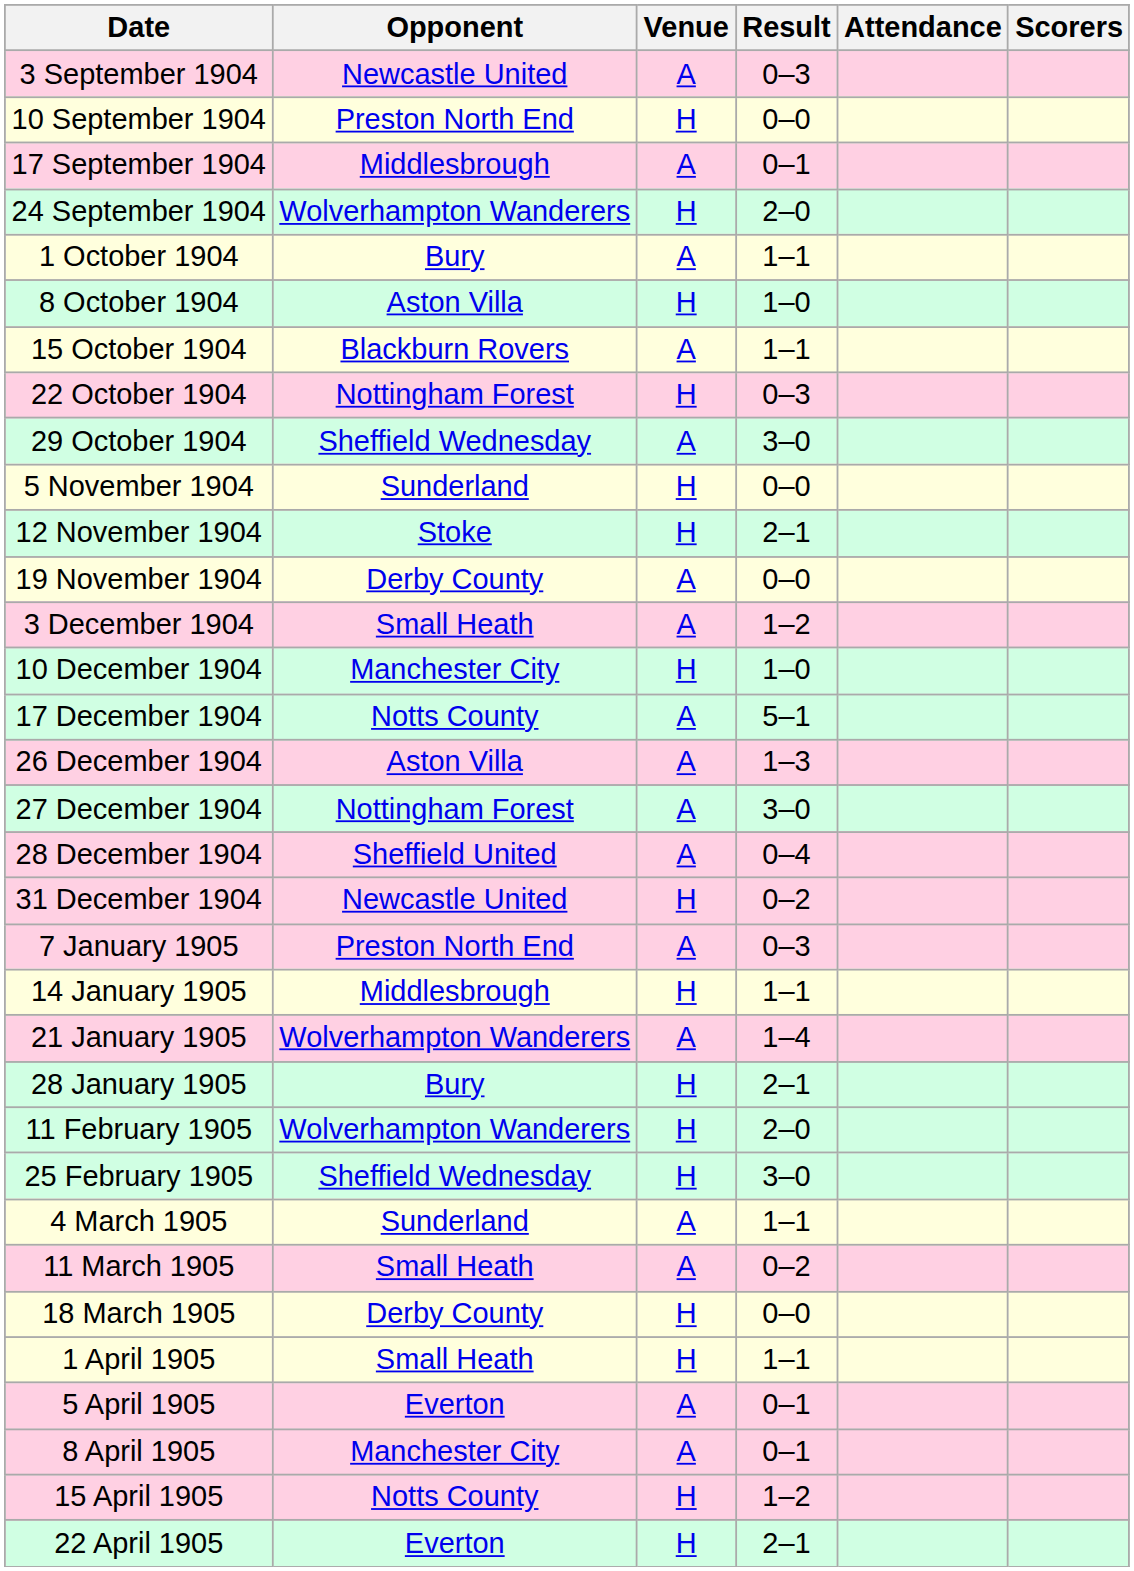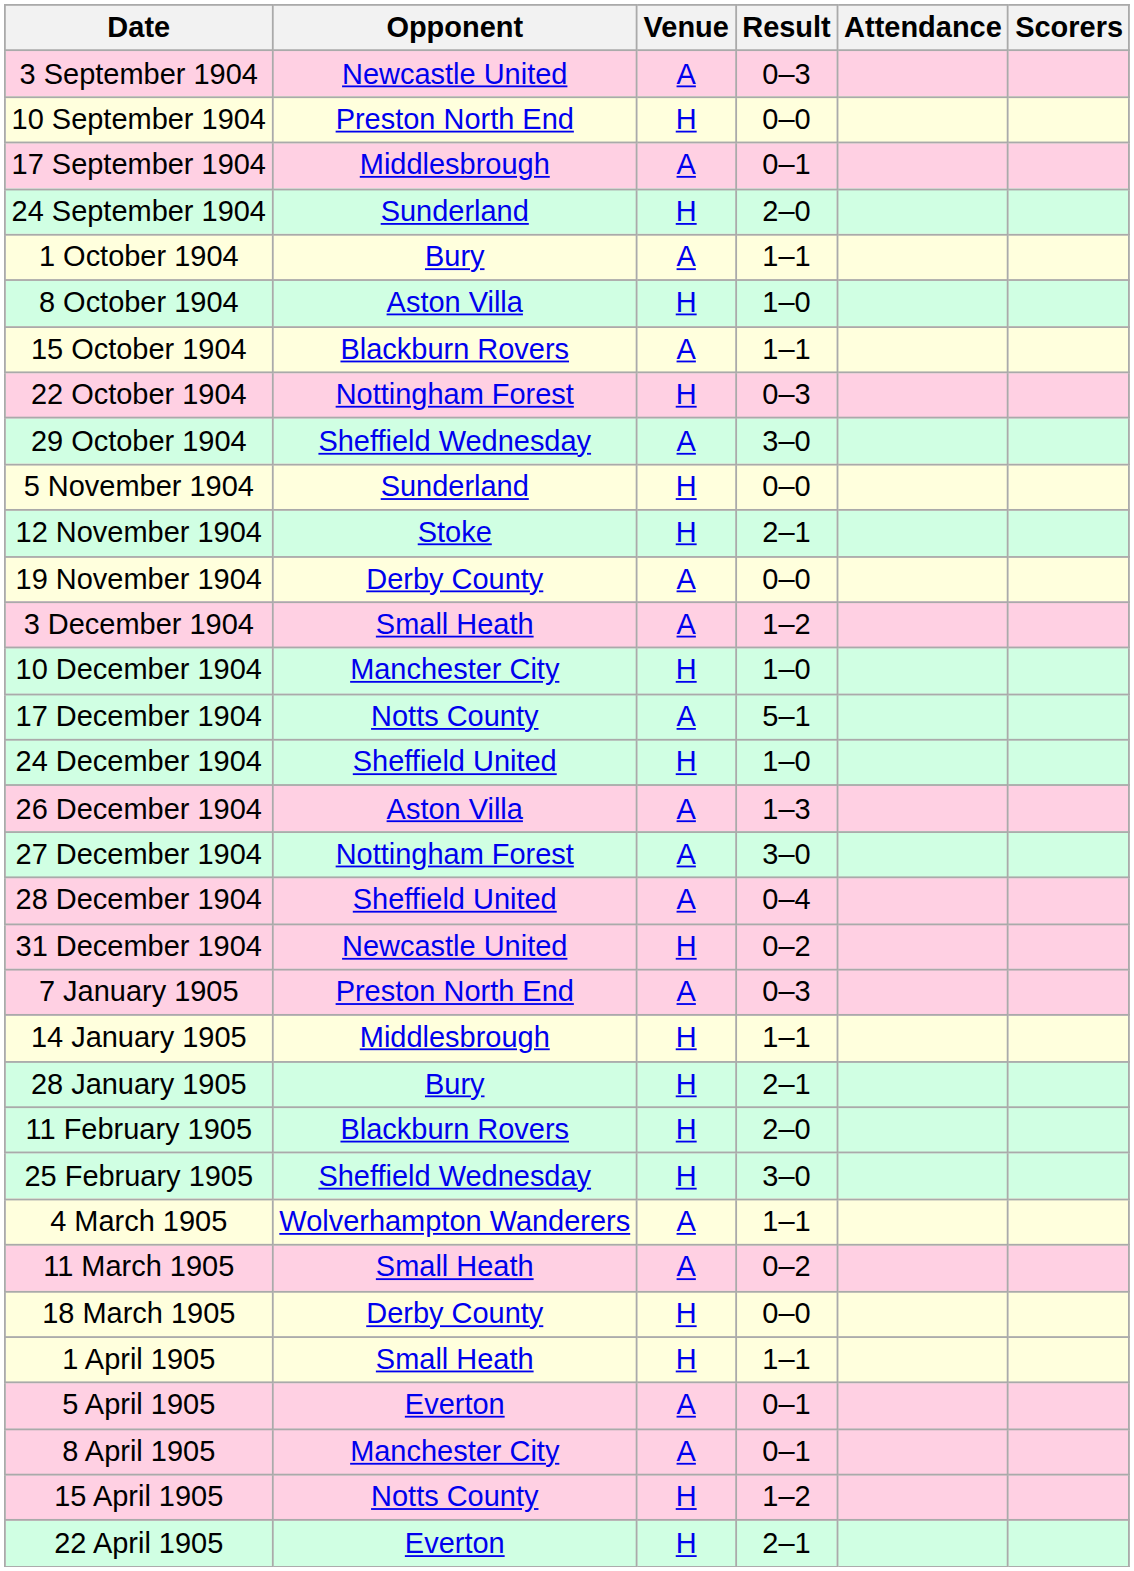 <table class="wikitable sortable" style="text-align:center;">
 <tr>
 <th>Date</th>
 <th>Opponent</th>
 <th>Venue</th>
 <th>Result</th>
 <th>Attendance</th>
 <th>Scorers</th>
 </tr>
 <tr style="background:#ffd0e3;">
 <td>3 September 1904</td>
 <td><a href='#'>Newcastle United</a></td>
 <td><a href='#'>A</a></td>
 <td>0–3</td>
 <td></td>
 <td></td>
 </tr>
 <tr style="background:#ffffdd;">
 <td>10 September 1904</td>
 <td><a href='#'>Preston North End</a></td>
 <td><a href='#'>H</a></td>
 <td>0–0</td>
 <td></td>
 <td></td>
 </tr>
 <tr style="background:#ffd0e3;">
 <td>17 September 1904</td>
 <td><a href='#'>Middlesbrough</a></td>
 <td><a href='#'>A</a></td>
 <td>0–1</td>
 <td></td>
 <td></td>
 </tr>
 <tr style="background:#d0ffe3;">
 <td>24 September 1904</td>
-<td><a href='#'>Wolverhampton Wanderers</a></td>
+<td><a href='#'>Sunderland</a></td>
 <td><a href='#'>H</a></td>
 <td>2–0</td>
 <td></td>
 <td></td>
 </tr>
 <tr style="background:#ffffdd;">
 <td>1 October 1904</td>
 <td><a href='#'>Bury</a></td>
 <td><a href='#'>A</a></td>
 <td>1–1</td>
 <td></td>
 <td></td>
 </tr>
 <tr style="background:#d0ffe3;">
 <td>8 October 1904</td>
 <td><a href='#'>Aston Villa</a></td>
 <td><a href='#'>H</a></td>
 <td>1–0</td>
 <td></td>
 <td></td>
 </tr>
 <tr style="background:#ffffdd;">
 <td>15 October 1904</td>
 <td><a href='#'>Blackburn Rovers</a></td>
 <td><a href='#'>A</a></td>
 <td>1–1</td>
 <td></td>
 <td></td>
 </tr>
 <tr style="background:#ffd0e3;">
 <td>22 October 1904</td>
 <td><a href='#'>Nottingham Forest</a></td>
 <td><a href='#'>H</a></td>
 <td>0–3</td>
 <td></td>
 <td></td>
 </tr>
 <tr style="background:#d0ffe3;">
 <td>29 October 1904</td>
 <td><a href='#'>Sheffield Wednesday</a></td>
 <td><a href='#'>A</a></td>
 <td>3–0</td>
 <td></td>
 <td></td>
 </tr>
 <tr style="background:#ffffdd;">
 <td>5 November 1904</td>
 <td><a href='#'>Sunderland</a></td>
 <td><a href='#'>H</a></td>
 <td>0–0</td>
 <td></td>
 <td></td>
 </tr>
 <tr style="background:#d0ffe3;">
 <td>12 November 1904</td>
 <td><a href='#'>Stoke</a></td>
 <td><a href='#'>H</a></td>
 <td>2–1</td>
 <td></td>
 <td></td>
 </tr>
 <tr style="background:#ffffdd;">
 <td>19 November 1904</td>
 <td><a href='#'>Derby County</a></td>
 <td><a href='#'>A</a></td>
 <td>0–0</td>
 <td></td>
 <td></td>
 </tr>
 <tr style="background:#ffd0e3;">
 <td>3 December 1904</td>
 <td><a href='#'>Small Heath</a></td>
 <td><a href='#'>A</a></td>
 <td>1–2</td>
 <td></td>
 <td></td>
 </tr>
 <tr style="background:#d0ffe3;">
 <td>10 December 1904</td>
 <td><a href='#'>Manchester City</a></td>
 <td><a href='#'>H</a></td>
 <td>1–0</td>
 <td></td>
 <td></td>
 </tr>
 <tr style="background:#d0ffe3;">
 <td>17 December 1904</td>
 <td><a href='#'>Notts County</a></td>
 <td><a href='#'>A</a></td>
 <td>5–1</td>
 <td></td>
 <td></td>
 </tr>
+<tr style="background:#d0ffe3;">
+<td>24 December 1904</td>
+<td><a href='#'>Sheffield United</a></td>
+<td><a href='#'>H</a></td>
+<td>1–0</td>
+<td></td>
+<td></td>
+</tr>
 <tr style="background:#ffd0e3;">
 <td>26 December 1904</td>
 <td><a href='#'>Aston Villa</a></td>
 <td><a href='#'>A</a></td>
 <td>1–3</td>
 <td></td>
 <td></td>
 </tr>
 <tr style="background:#d0ffe3;">
 <td>27 December 1904</td>
 <td><a href='#'>Nottingham Forest</a></td>
 <td><a href='#'>A</a></td>
 <td>3–0</td>
 <td></td>
 <td></td>
 </tr>
 <tr style="background:#ffd0e3;">
 <td>28 December 1904</td>
 <td><a href='#'>Sheffield United</a></td>
 <td><a href='#'>A</a></td>
 <td>0–4</td>
 <td></td>
 <td></td>
 </tr>
 <tr style="background:#ffd0e3;">
 <td>31 December 1904</td>
 <td><a href='#'>Newcastle United</a></td>
 <td><a href='#'>H</a></td>
 <td>0–2</td>
 <td></td>
 <td></td>
 </tr>
 <tr style="background:#ffd0e3;">
 <td>7 January 1905</td>
 <td><a href='#'>Preston North End</a></td>
 <td><a href='#'>A</a></td>
 <td>0–3</td>
 <td></td>
 <td></td>
 </tr>
 <tr style="background:#ffffdd;">
 <td>14 January 1905</td>
 <td><a href='#'>Middlesbrough</a></td>
 <td><a href='#'>H</a></td>
 <td>1–1</td>
 <td></td>
 <td></td>
 </tr>
-<tr style="background:#ffd0e3;">
-<td>21 January 1905</td>
-<td><a href='#'>Wolverhampton Wanderers</a></td>
-<td><a href='#'>A</a></td>
-<td>1–4</td>
-<td></td>
-<td></td>
-</tr>
 <tr style="background:#d0ffe3;">
 <td>28 January 1905</td>
 <td><a href='#'>Bury</a></td>
 <td><a href='#'>H</a></td>
 <td>2–1</td>
 <td></td>
 <td></td>
 </tr>
 <tr style="background:#d0ffe3;">
 <td>11 February 1905</td>
-<td><a href='#'>Wolverhampton Wanderers</a></td>
+<td><a href='#'>Blackburn Rovers</a></td>
 <td><a href='#'>H</a></td>
 <td>2–0</td>
 <td></td>
 <td></td>
 </tr>
 <tr style="background:#d0ffe3;">
 <td>25 February 1905</td>
 <td><a href='#'>Sheffield Wednesday</a></td>
 <td><a href='#'>H</a></td>
 <td>3–0</td>
 <td></td>
 <td></td>
 </tr>
 <tr style="background:#ffffdd;">
 <td>4 March 1905</td>
-<td><a href='#'>Sunderland</a></td>
+<td><a href='#'>Wolverhampton Wanderers</a></td>
 <td><a href='#'>A</a></td>
 <td>1–1</td>
 <td></td>
 <td></td>
 </tr>
 <tr style="background:#ffd0e3;">
 <td>11 March 1905</td>
 <td><a href='#'>Small Heath</a></td>
 <td><a href='#'>A</a></td>
 <td>0–2</td>
 <td></td>
 <td></td>
 </tr>
 <tr style="background:#ffffdd;">
 <td>18 March 1905</td>
 <td><a href='#'>Derby County</a></td>
 <td><a href='#'>H</a></td>
 <td>0–0</td>
 <td></td>
 <td></td>
 </tr>
 <tr style="background:#ffffdd;">
 <td>1 April 1905</td>
 <td><a href='#'>Small Heath</a></td>
 <td><a href='#'>H</a></td>
 <td>1–1</td>
 <td></td>
 <td></td>
 </tr>
 <tr style="background:#ffd0e3;">
 <td>5 April 1905</td>
 <td><a href='#'>Everton</a></td>
 <td><a href='#'>A</a></td>
 <td>0–1</td>
 <td></td>
 <td></td>
 </tr>
 <tr style="background:#ffd0e3;">
 <td>8 April 1905</td>
 <td><a href='#'>Manchester City</a></td>
 <td><a href='#'>A</a></td>
 <td>0–1</td>
 <td></td>
 <td></td>
 </tr>
 <tr style="background:#ffd0e3;">
 <td>15 April 1905</td>
 <td><a href='#'>Notts County</a></td>
 <td><a href='#'>H</a></td>
 <td>1–2</td>
 <td></td>
 <td></td>
 </tr>
 <tr style="background:#d0ffe3;">
 <td>22 April 1905</td>
 <td><a href='#'>Everton</a></td>
 <td><a href='#'>H</a></td>
 <td>2–1</td>
 <td></td>
 <td></td>
 </tr>
 </table>
